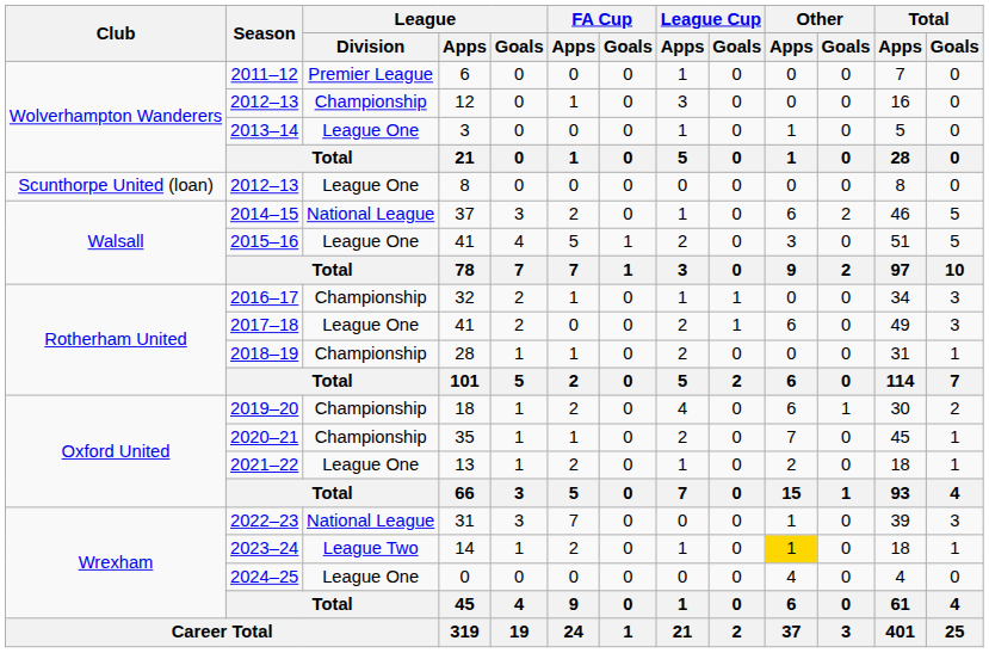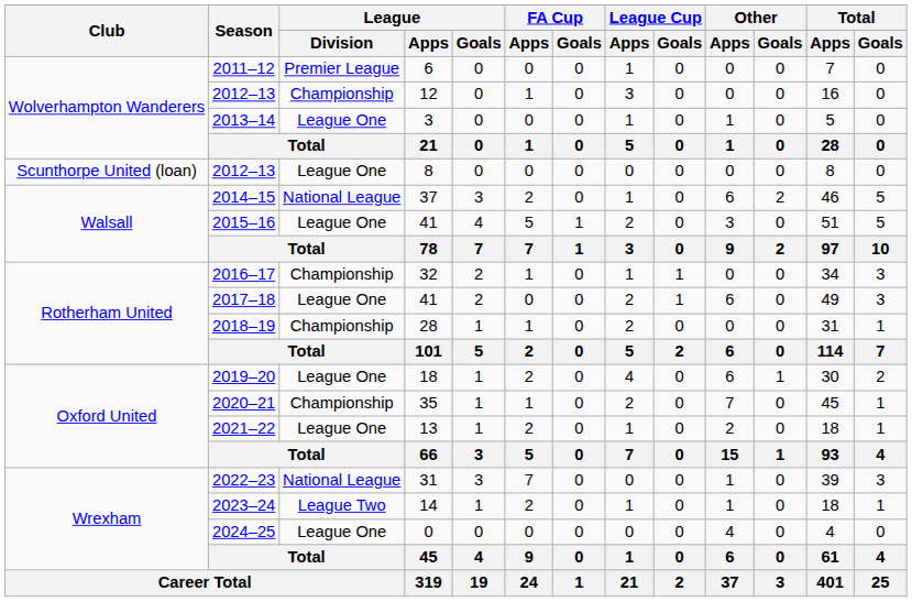 <table class=wikitable style="text-align: center">
 <tr>
 <th rowspan=2>Club</th>
 <th rowspan=2>Season</th>
 <th colspan=3>League</th>
 <th colspan=2><a href='#'>FA Cup</a></th>
 <th colspan=2><a href='#'>League Cup</a></th>
 <th colspan=2>Other</th>
 <th colspan=2>Total</th>
 </tr>
 <tr>
 <th>Division</th>
 <th>Apps</th>
 <th>Goals</th>
 <th>Apps</th>
 <th>Goals</th>
 <th>Apps</th>
 <th>Goals</th>
 <th>Apps</th>
 <th>Goals</th>
 <th>Apps</th>
 <th>Goals</th>
 </tr>
 <tr>
 <td rowspan=4><a href='#'>Wolverhampton Wanderers</a></td>
 <td><a href='#'>2011–12</a></td>
 <td><a href='#'>Premier League</a></td>
 <td>6</td>
 <td>0</td>
 <td>0</td>
 <td>0</td>
 <td>1</td>
 <td>0</td>
 <td>0</td>
 <td>0</td>
 <td>7</td>
 <td>0</td>
 </tr>
 <tr>
 <td><a href='#'>2012–13</a></td>
 <td><a href='#'>Championship</a></td>
 <td>12</td>
 <td>0</td>
 <td>1</td>
 <td>0</td>
 <td>3</td>
 <td>0</td>
 <td>0</td>
 <td>0</td>
 <td>16</td>
 <td>0</td>
 </tr>
 <tr>
 <td><a href='#'>2013–14</a></td>
 <td><a href='#'>League One</a></td>
 <td>3</td>
 <td>0</td>
 <td>0</td>
 <td>0</td>
 <td>1</td>
 <td>0</td>
 <td>1</td>
 <td>0</td>
 <td>5</td>
 <td>0</td>
 </tr>
 <tr>
 <th colspan=2>Total</th>
 <th>21</th>
 <th>0</th>
 <th>1</th>
 <th>0</th>
 <th>5</th>
 <th>0</th>
 <th>1</th>
 <th>0</th>
 <th>28</th>
 <th>0</th>
 </tr>
 <tr>
 <td><a href='#'>Scunthorpe United</a> (loan)</td>
 <td><a href='#'>2012–13</a></td>
 <td>League One</td>
 <td>8</td>
 <td>0</td>
 <td>0</td>
 <td>0</td>
 <td>0</td>
 <td>0</td>
 <td>0</td>
 <td>0</td>
 <td>8</td>
 <td>0</td>
 </tr>
 <tr>
 <td rowspan=3><a href='#'>Walsall</a></td>
 <td><a href='#'>2014–15</a></td>
 <td><a href='#'>National League</a></td>
 <td>37</td>
 <td>3</td>
 <td>2</td>
 <td>0</td>
 <td>1</td>
 <td>0</td>
 <td>6</td>
 <td>2</td>
 <td>46</td>
 <td>5</td>
 </tr>
 <tr>
 <td><a href='#'>2015–16</a></td>
 <td>League One</td>
 <td>41</td>
 <td>4</td>
 <td>5</td>
 <td>1</td>
 <td>2</td>
 <td>0</td>
 <td>3</td>
 <td>0</td>
 <td>51</td>
 <td>5</td>
 </tr>
 <tr>
 <th colspan=2>Total</th>
 <th>78</th>
 <th>7</th>
 <th>7</th>
 <th>1</th>
 <th>3</th>
 <th>0</th>
 <th>9</th>
 <th>2</th>
 <th>97</th>
 <th>10</th>
 </tr>
 <tr>
 <td rowspan="4"><a href='#'>Rotherham United</a></td>
 <td><a href='#'>2016–17</a></td>
 <td>Championship</td>
 <td>32</td>
 <td>2</td>
 <td>1</td>
 <td>0</td>
 <td>1</td>
 <td>1</td>
 <td>0</td>
 <td>0</td>
 <td>34</td>
 <td>3</td>
 </tr>
 <tr>
 <td><a href='#'>2017–18</a></td>
 <td>League One</td>
 <td>41</td>
 <td>2</td>
 <td>0</td>
 <td>0</td>
 <td>2</td>
 <td>1</td>
 <td>6</td>
 <td>0</td>
 <td>49</td>
 <td>3</td>
 </tr>
 <tr>
 <td><a href='#'>2018–19</a></td>
 <td>Championship</td>
 <td>28</td>
 <td>1</td>
 <td>1</td>
 <td>0</td>
 <td>2</td>
 <td>0</td>
 <td>0</td>
 <td>0</td>
 <td>31</td>
 <td>1</td>
 </tr>
 <tr>
 <th colspan="2">Total</th>
 <th>101</th>
 <th>5</th>
 <th>2</th>
 <th>0</th>
 <th>5</th>
 <th>2</th>
 <th>6</th>
 <th>0</th>
 <th>114</th>
 <th>7</th>
 </tr>
 <tr>
 <td rowspan="4"><a href='#'>Oxford United</a></td>
 <td><a href='#'>2019–20</a></td>
-<td>Championship</td>
+<td>League One</td>
 <td>18</td>
 <td>1</td>
 <td>2</td>
 <td>0</td>
 <td>4</td>
 <td>0</td>
 <td>6</td>
 <td>1</td>
 <td>30</td>
 <td>2</td>
 </tr>
 <tr>
 <td><a href='#'>2020–21</a></td>
 <td>Championship</td>
 <td>35</td>
 <td>1</td>
 <td>1</td>
 <td>0</td>
 <td>2</td>
 <td>0</td>
 <td>7</td>
 <td>0</td>
 <td>45</td>
 <td>1</td>
 </tr>
 <tr>
 <td><a href='#'>2021–22</a></td>
 <td>League One</td>
 <td>13</td>
 <td>1</td>
 <td>2</td>
 <td>0</td>
 <td>1</td>
 <td>0</td>
 <td>2</td>
 <td>0</td>
 <td>18</td>
 <td>1</td>
 </tr>
 <tr>
 <th colspan="2">Total</th>
 <th>66</th>
 <th>3</th>
 <th>5</th>
 <th>0</th>
 <th>7</th>
 <th>0</th>
 <th>15</th>
 <th>1</th>
 <th>93</th>
 <th>4</th>
 </tr>
 <tr>
 <td rowspan="4"><a href='#'>Wrexham</a></td>
 <td><a href='#'>2022–23</a></td>
 <td><a href='#'>National League</a></td>
 <td>31</td>
 <td>3</td>
 <td>7</td>
 <td>0</td>
 <td>0</td>
 <td>0</td>
 <td>1</td>
 <td>0</td>
 <td>39</td>
 <td>3</td>
 </tr>
 <tr>
 <td><a href='#'>2023–24</a></td>
 <td><a href='#'>League Two</a></td>
 <td>14</td>
 <td>1</td>
 <td>2</td>
 <td>0</td>
 <td>1</td>
 <td>0</td>
-<td style="background: gold;">1</td>
+<td>1</td>
 <td>0</td>
 <td>18</td>
 <td>1</td>
 </tr>
 <tr>
 <td><a href='#'>2024–25</a></td>
 <td>League One</td>
 <td>0</td>
 <td>0</td>
 <td>0</td>
 <td>0</td>
 <td>0</td>
 <td>0</td>
 <td>4</td>
 <td>0</td>
 <td>4</td>
 <td>0</td>
 </tr>
 <tr>
 <th colspan="2">Total</th>
 <th>45</th>
 <th>4</th>
 <th>9</th>
 <th>0</th>
 <th>1</th>
 <th>0</th>
 <th>6</th>
 <th>0</th>
 <th>61</th>
 <th>4</th>
 </tr>
 <tr>
 <th colspan="3">Career Total</th>
 <th>319</th>
 <th>19</th>
 <th>24</th>
 <th>1</th>
 <th>21</th>
 <th>2</th>
 <th>37</th>
 <th>3</th>
 <th>401</th>
 <th>25</th>
 </tr>
 </table>
